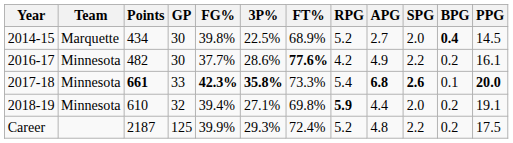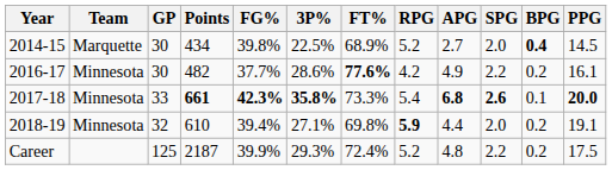 <table class="wikitable">
 <tr>
 <th>Year</th>
 <th>Team</th>
+<th>GP</th>
 <th>Points</th>
-<th>GP</th>
 <th>FG%</th>
 <th>3P%</th>
 <th>FT%</th>
 <th>RPG</th>
 <th>APG</th>
 <th>SPG</th>
 <th>BPG</th>
 <th>PPG</th>
 </tr>
 <tr>
 <td>2014-15</td>
 <td>Marquette</td>
+<td>30</td>
 <td>434</td>
-<td>30</td>
 <td>39.8%</td>
 <td>22.5%</td>
 <td>68.9%</td>
 <td>5.2</td>
 <td>2.7</td>
 <td>2.0</td>
 <td><strong>0.4</strong></td>
 <td>14.5</td>
 </tr>
 <tr>
 <td>2016-17</td>
 <td>Minnesota</td>
+<td>30</td>
 <td>482</td>
-<td>30</td>
 <td>37.7%</td>
 <td>28.6%</td>
 <td><strong>77.6%</strong></td>
 <td>4.2</td>
 <td>4.9</td>
 <td>2.2</td>
 <td>0.2</td>
 <td>16.1</td>
 </tr>
 <tr>
 <td>2017-18</td>
 <td>Minnesota</td>
+<td>33</td>
 <td><strong>661</strong></td>
-<td>33</td>
 <td><strong>42.3%</strong></td>
 <td><strong>35.8%</strong></td>
 <td>73.3%</td>
 <td>5.4</td>
 <td><strong>6.8</strong></td>
 <td><strong>2.6</strong></td>
 <td>0.1</td>
 <td><strong>20.0</strong></td>
 </tr>
 <tr>
 <td>2018-19</td>
 <td>Minnesota</td>
+<td>32</td>
 <td>610</td>
-<td>32</td>
 <td>39.4%</td>
 <td>27.1%</td>
 <td>69.8%</td>
 <td><strong>5.9</strong></td>
 <td>4.4</td>
 <td>2.0</td>
 <td>0.2</td>
 <td>19.1</td>
 </tr>
 <tr>
 <td>Career</td>
 <td></td>
+<td>125</td>
 <td>2187</td>
-<td>125</td>
 <td>39.9%</td>
 <td>29.3%</td>
 <td>72.4%</td>
 <td>5.2</td>
 <td>4.8</td>
 <td>2.2</td>
 <td>0.2</td>
 <td>17.5</td>
 </tr>
 </table>
